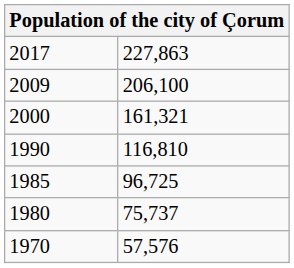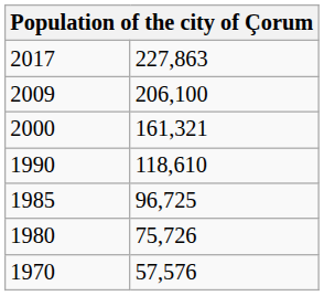 <table class="wikitable">
 <tr>
 <th colspan=2>Population of the city of Çorum</th>
 </tr>
 <tr>
 <td>2017</td>
 <td>227,863</td>
 </tr>
 <tr>
 <td>2009</td>
 <td>206,100</td>
 </tr>
 <tr>
 <td>2000</td>
 <td>161,321</td>
 </tr>
 <tr>
 <td>1990</td>
-<td>116,810</td>
+<td>118,610</td>
 </tr>
 <tr>
 <td>1985</td>
 <td>96,725</td>
 </tr>
 <tr>
 <td>1980</td>
-<td>75,737</td>
+<td>75,726</td>
 </tr>
 <tr>
 <td>1970</td>
 <td>57,576</td>
 </tr>
 </table>
